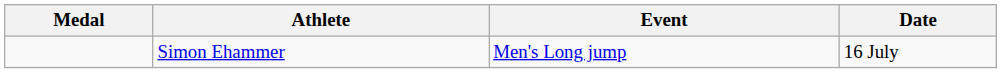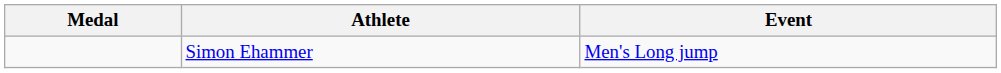 <table class=wikitable style=font-size:90% width=60%>
 <tr>
 <th>Medal</th>
 <th>Athlete</th>
 <th>Event</th>
-<th>Date</th>
 </tr>
 <tr>
 <td></td>
 <td><a href='#'>Simon Ehammer</a></td>
 <td><a href='#'>Men's Long jump</a></td>
-<td>16 July</td>
 </tr>
 </table>
